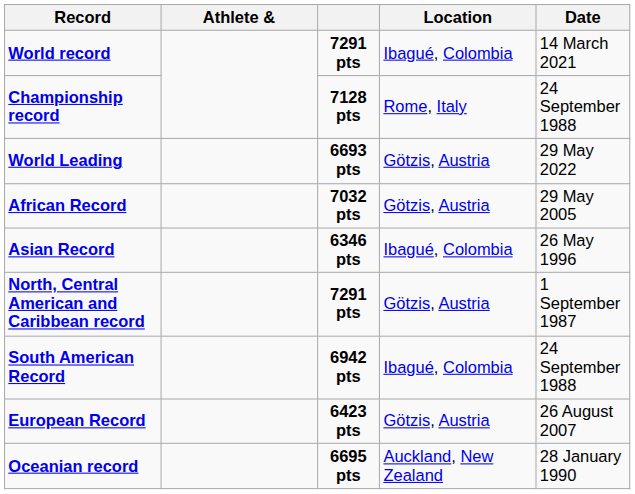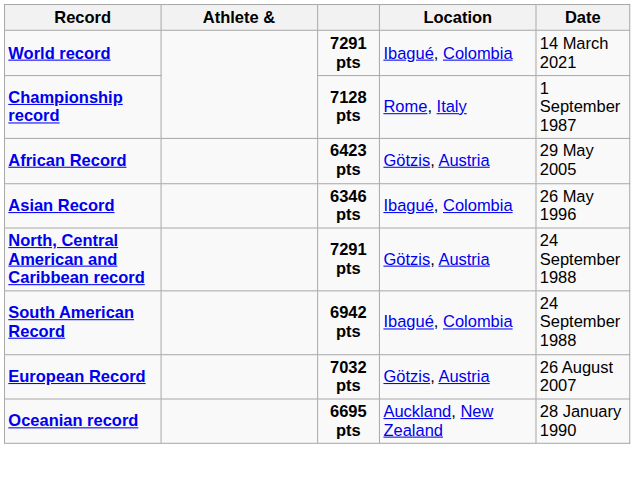 <table class="wikitable">
 <tr>
 <th width=25% align=center>Record</th>
 <th width=25% align=center>Athlete & </th>
 <th width=10% align=center></th>
 <th width=25% align=center>Location</th>
 <th width=15% align=center>Date</th>
 </tr>
 <tr>
 <td><strong><a href='#'>World record</a></strong></td>
 <td rowspan=2></td>
 <td align=center><strong>7291 pts</strong></td>
 <td><a href='#'>Ibagué</a>, <a href='#'>Colombia</a></td>
 <td>14 March 2021</td>
 </tr>
 <tr>
 <td><strong><a href='#'>Championship record</a></strong></td>
 <td align=center><strong>7128 pts</strong></td>
 <td><a href='#'>Rome</a>, <a href='#'>Italy</a></td>
-<td>24 September 1988</td>
-</tr>
-<tr>
-<td><strong><a href='#'>World Leading</a></strong></td>
-<td></td>
-<td align=center><strong>6693 pts</strong></td>
-<td><a href='#'>Götzis</a>, <a href='#'>Austria</a></td>
-<td>29 May 2022</td>
+<td>1 September 1987</td>
 </tr>
 <tr>
 <td><strong><a href='#'>African Record</a></strong></td>
 <td></td>
-<td align=center><strong>7032 pts</strong></td>
+<td align=center><strong>6423 pts</strong></td>
 <td><a href='#'>Götzis</a>, <a href='#'>Austria</a></td>
 <td>29 May 2005</td>
 </tr>
 <tr>
 <td><strong><a href='#'>Asian Record</a></strong></td>
 <td></td>
 <td align=center><strong>6346 pts</strong></td>
 <td><a href='#'>Ibagué</a>, <a href='#'>Colombia</a></td>
 <td>26 May 1996</td>
 </tr>
 <tr>
 <td><strong><a href='#'>North, Central American and Caribbean record</a></strong></td>
 <td></td>
 <td align=center><strong>7291 pts</strong></td>
 <td><a href='#'>Götzis</a>, <a href='#'>Austria</a></td>
-<td>1 September 1987</td>
+<td>24 September 1988</td>
 </tr>
 <tr>
 <td><strong><a href='#'>South American Record</a></strong></td>
 <td></td>
 <td align=center><strong>6942 pts</strong></td>
 <td><a href='#'>Ibagué</a>, <a href='#'>Colombia</a></td>
 <td>24 September 1988</td>
 </tr>
 <tr>
 <td><strong><a href='#'>European Record</a></strong></td>
 <td></td>
-<td align=center><strong>6423 pts</strong></td>
+<td align=center><strong>7032 pts</strong></td>
 <td><a href='#'>Götzis</a>, <a href='#'>Austria</a></td>
 <td>26 August 2007</td>
 </tr>
 <tr>
 <td><strong><a href='#'>Oceanian record</a></strong></td>
 <td></td>
 <td align=center><strong>6695 pts</strong></td>
 <td><a href='#'>Auckland</a>, <a href='#'>New Zealand</a></td>
 <td>28 January 1990</td>
 </tr>
 </table>
